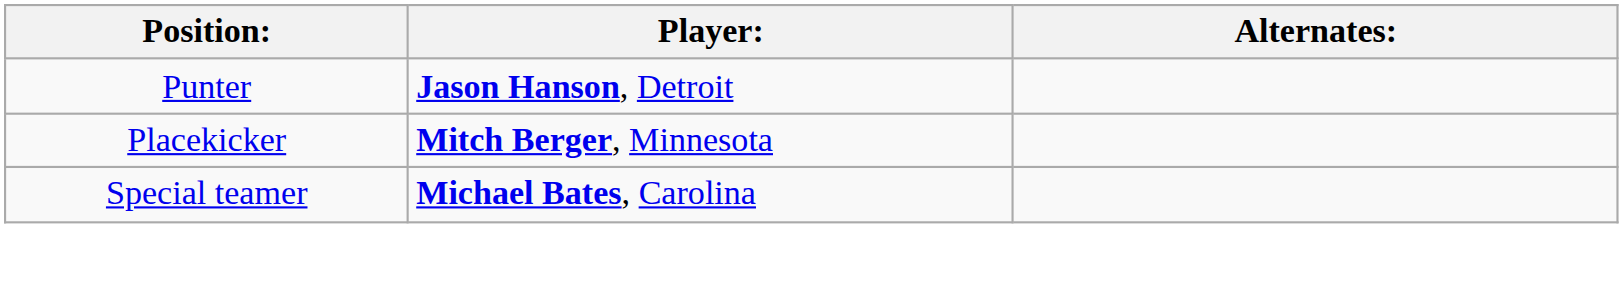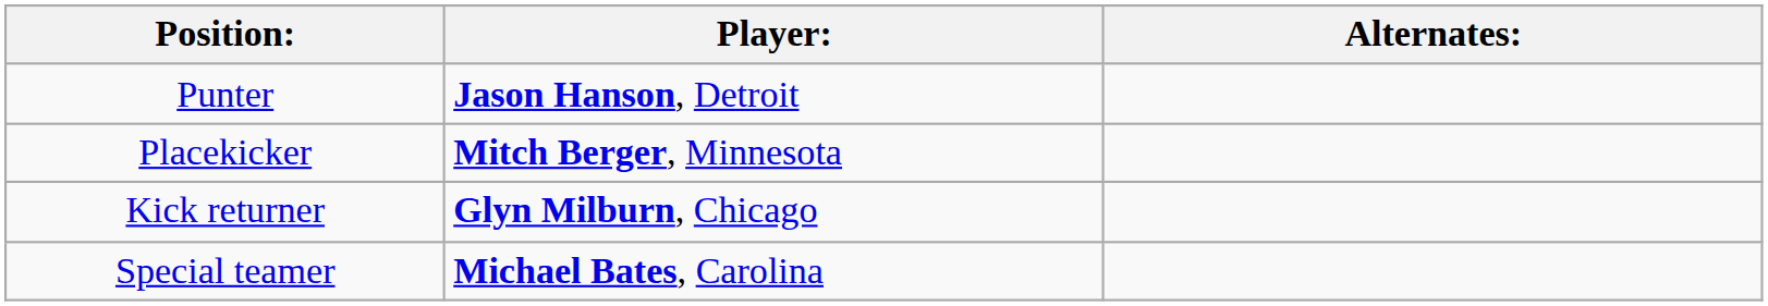 <table class="wikitable" width=60%>
 <tr>
 <th width=20%>Position:</th>
 <th width=30%>Player:</th>
 <th width=30%>Alternates:</th>
 </tr>
 <tr>
 <td align=center><a href='#'>Punter</a></td>
 <td> <strong><a href='#'>Jason Hanson</a></strong>, <a href='#'>Detroit</a></td>
 <td></td>
 </tr>
 <tr>
 <td align=center><a href='#'>Placekicker</a></td>
 <td> <strong><a href='#'>Mitch Berger</a></strong>, <a href='#'>Minnesota</a></td>
 <td></td>
 </tr>
 <tr>
+<td align=center><a href='#'>Kick returner</a></td>
+<td> <strong><a href='#'>Glyn Milburn</a></strong>, <a href='#'>Chicago</a></td>
+<td></td>
+</tr>
+<tr>
 <td align=center><a href='#'>Special teamer</a></td>
 <td> <strong><a href='#'>Michael Bates</a></strong>, <a href='#'>Carolina</a></td>
 <td></td>
 </tr>
 </table>
